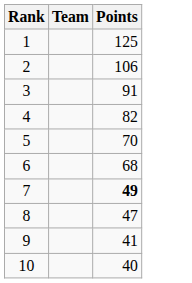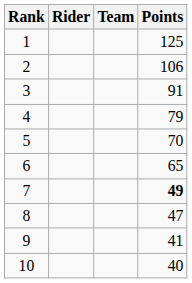 <table class="wikitable">
 <tr>
 <th scope="col">Rank</th>
+<th scope="col">Rider</th>
 <th scope="col">Team</th>
 <th scope="col">Points</th>
 </tr>
 <tr>
 <td style="text-align:center;">1</td>
+<td>  </td>
 <td></td>
 <td align="right">125</td>
 </tr>
 <tr>
 <td style="text-align:center;">2</td>
 <td></td>
+<td></td>
 <td align="right">106</td>
 </tr>
 <tr>
 <td style="text-align:center;">3</td>
+<td></td>
 <td></td>
 <td align="right">91</td>
 </tr>
 <tr>
 <td style="text-align:center;">4</td>
 <td></td>
-<td align="right">82</td>
+<td></td>
+<td align="right">79</td>
 </tr>
 <tr>
 <td style="text-align:center;">5</td>
+<td></td>
 <td></td>
 <td align="right">70</td>
 </tr>
 <tr>
 <td style="text-align:center;">6</td>
 <td></td>
-<td align="right">68</td>
+<td></td>
+<td align="right">65</td>
 </tr>
 <tr>
 <td style="text-align:center;">7</td>
+<td></td>
 <td></td>
 <td align="right"><strong>49</strong></td>
 </tr>
 <tr>
 <td style="text-align:center;">8</td>
 <td></td>
+<td></td>
 <td align="right">47</td>
 </tr>
 <tr>
 <td style="text-align:center;">9</td>
+<td></td>
 <td></td>
 <td align="right">41</td>
 </tr>
 <tr>
 <td style="text-align:center;">10</td>
 <td></td>
+<td></td>
 <td align="right">40</td>
 </tr>
 </table>
